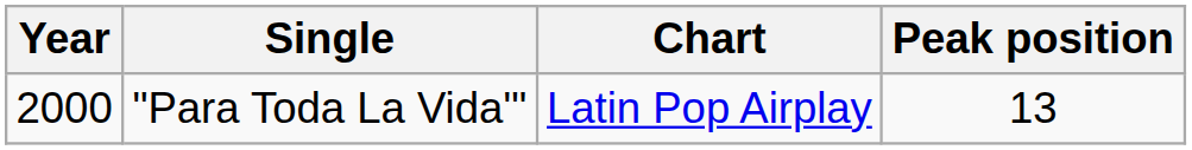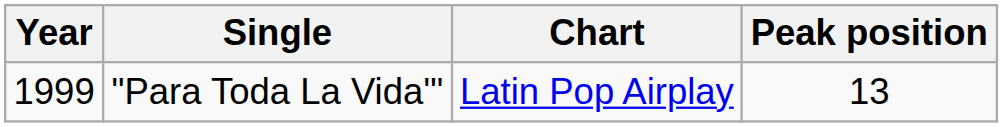 <table class="wikitable">
 <tr>
 <th>Year</th>
 <th>Single</th>
 <th>Chart</th>
 <th>Peak position</th>
 </tr>
 <tr>
-<td>2000</td>
+<td>1999</td>
 <td>"Para Toda La Vida'"</td>
 <td><a href='#'>Latin Pop Airplay</a></td>
 <td align="center">13</td>
 </tr>
 </table>
